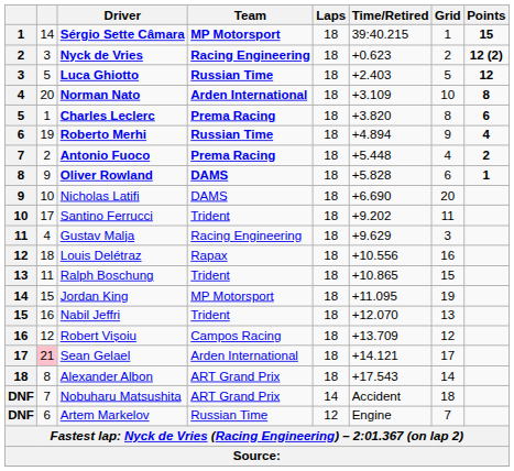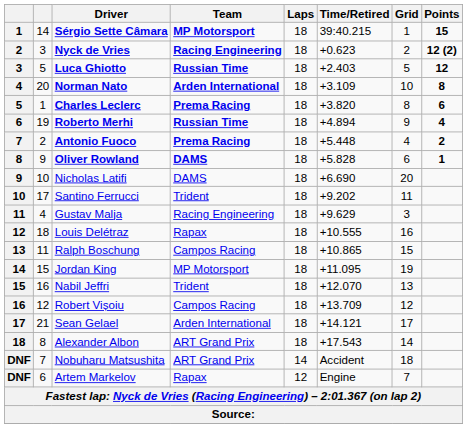 <table class="wikitable" style="font-size:85%">
 <tr>
 <th scope="col"></th>
 <th scope="col"></th>
 <th scope="col">Driver</th>
 <th scope="col">Team</th>
 <th scope="col">Laps</th>
 <th scope="col">Time/Retired</th>
 <th scope="col">Grid</th>
 <th scope="col">Points</th>
 </tr>
 <tr>
 <th scope="row">1</th>
 <td align="center">14</td>
 <td> <strong><a href='#'>Sérgio Sette Câmara</a></strong></td>
 <td><strong><a href='#'>MP Motorsport</a></strong></td>
 <td align="center">18</td>
 <td>39:40.215</td>
 <td align="center">1</td>
 <td align="center"><strong>15</strong></td>
 </tr>
 <tr>
 <th scope="row">2</th>
 <td align="center">3</td>
 <td> <strong><a href='#'>Nyck de Vries</a></strong></td>
 <td><strong><a href='#'>Racing Engineering</a></strong></td>
 <td align="center">18</td>
 <td>+0.623</td>
 <td align="center">2</td>
 <td align="center"><strong>12 (2)</strong></td>
 </tr>
 <tr>
 <th scope="row">3</th>
 <td align="center">5</td>
 <td> <strong><a href='#'>Luca Ghiotto</a></strong></td>
 <td><strong><a href='#'>Russian Time</a></strong></td>
 <td align="center">18</td>
 <td>+2.403</td>
 <td align="center">5</td>
 <td align="center"><strong>12</strong></td>
 </tr>
 <tr>
 <th scope="row">4</th>
 <td align="center">20</td>
 <td> <strong><a href='#'>Norman Nato</a></strong></td>
 <td><strong><a href='#'>Arden International</a></strong></td>
 <td align="center">18</td>
 <td>+3.109</td>
 <td align="center">10</td>
 <td align="center"><strong>8</strong></td>
 </tr>
 <tr>
 <th scope="row">5</th>
 <td align="center">1</td>
 <td> <strong><a href='#'>Charles Leclerc</a></strong></td>
 <td><strong><a href='#'>Prema Racing</a></strong></td>
 <td align="center">18</td>
 <td>+3.820</td>
 <td align="center">8</td>
 <td align="center"><strong>6</strong></td>
 </tr>
 <tr>
 <th scope="row">6</th>
 <td align="center">19</td>
 <td> <strong><a href='#'>Roberto Merhi</a></strong></td>
 <td><strong><a href='#'>Russian Time</a></strong></td>
 <td align="center">18</td>
 <td>+4.894</td>
 <td align="center">9</td>
 <td align="center"><strong>4</strong></td>
 </tr>
 <tr>
 <th scope="row">7</th>
 <td align="center">2</td>
 <td> <strong><a href='#'>Antonio Fuoco</a></strong></td>
 <td><strong><a href='#'>Prema Racing</a></strong></td>
 <td align="center">18</td>
 <td>+5.448</td>
 <td align="center">4</td>
 <td align="center"><strong>2</strong></td>
 </tr>
 <tr>
 <th scope="row">8</th>
 <td align="center">9</td>
 <td> <strong><a href='#'>Oliver Rowland</a></strong></td>
 <td><strong><a href='#'>DAMS</a></strong></td>
 <td align="center">18</td>
 <td>+5.828</td>
 <td align="center">6</td>
 <td align="center"><strong>1</strong></td>
 </tr>
 <tr>
 <th scope="row">9</th>
 <td align="center">10</td>
 <td> <a href='#'>Nicholas Latifi</a></td>
 <td><a href='#'>DAMS</a></td>
 <td align="center">18</td>
 <td>+6.690</td>
 <td align="center">20</td>
 <td></td>
 </tr>
 <tr>
 <th scope="row">10</th>
 <td align="center">17</td>
 <td> <a href='#'>Santino Ferrucci</a></td>
 <td><a href='#'>Trident</a></td>
 <td align="center">18</td>
 <td>+9.202</td>
 <td align="center">11</td>
 <td></td>
 </tr>
 <tr>
 <th scope="row">11</th>
 <td align="center">4</td>
 <td> <a href='#'>Gustav Malja</a></td>
 <td><a href='#'>Racing Engineering</a></td>
 <td align="center">18</td>
 <td>+9.629</td>
 <td align="center">3</td>
 <td></td>
 </tr>
 <tr>
 <th scope="row">12</th>
 <td align="center">18</td>
 <td> <a href='#'>Louis Delétraz</a></td>
 <td><a href='#'>Rapax</a></td>
 <td align="center">18</td>
-<td>+10.556</td>
+<td>+10.555</td>
 <td align="center">16</td>
 <td></td>
 </tr>
 <tr>
 <th scope="row">13</th>
 <td align="center">11</td>
 <td> <a href='#'>Ralph Boschung</a></td>
-<td><a href='#'>Trident</a></td>
+<td><a href='#'>Campos Racing</a></td>
 <td align="center">18</td>
 <td>+10.865</td>
 <td align="center">15</td>
 <td></td>
 </tr>
 <tr>
 <th scope="row">14</th>
 <td align="center">15</td>
 <td> <a href='#'>Jordan King</a></td>
 <td><a href='#'>MP Motorsport</a></td>
 <td align="center">18</td>
 <td>+11.095</td>
 <td align="center">19</td>
 <td></td>
 </tr>
 <tr>
 <th scope="row">15</th>
 <td align="center">16</td>
 <td> <a href='#'>Nabil Jeffri</a></td>
 <td><a href='#'>Trident</a></td>
 <td align="center">18</td>
 <td>+12.070</td>
 <td align="center">13</td>
 <td></td>
 </tr>
 <tr>
 <th scope="row">16</th>
 <td align="center">12</td>
 <td> <a href='#'>Robert Vișoiu</a></td>
 <td><a href='#'>Campos Racing</a></td>
 <td align="center">18</td>
 <td>+13.709</td>
 <td align="center">12</td>
 <td></td>
 </tr>
 <tr>
 <th scope="row">17</th>
-<td align="center" style="background: pink;">21</td>
+<td align="center">21</td>
 <td> <a href='#'>Sean Gelael</a></td>
 <td><a href='#'>Arden International</a></td>
 <td align="center">18</td>
 <td>+14.121</td>
 <td align="center">17</td>
 <td></td>
 </tr>
 <tr>
 <th scope="row">18</th>
 <td align="center">8</td>
 <td> <a href='#'>Alexander Albon</a></td>
 <td><a href='#'>ART Grand Prix</a></td>
 <td align="center">18</td>
 <td>+17.543</td>
 <td align="center">14</td>
 <td></td>
 </tr>
 <tr>
 <th scope="row">DNF</th>
 <td align="center">7</td>
 <td> <a href='#'>Nobuharu Matsushita</a></td>
 <td><a href='#'>ART Grand Prix</a></td>
 <td align="center">14</td>
 <td>Accident</td>
 <td align="center">18</td>
 <td></td>
 </tr>
 <tr>
 <th scope="row">DNF</th>
 <td align="center">6</td>
 <td> <a href='#'>Artem Markelov</a></td>
-<td><a href='#'>Russian Time</a></td>
+<td><a href='#'>Rapax</a></td>
 <td align="center">12</td>
 <td>Engine</td>
 <td align="center">7</td>
 <td></td>
 </tr>
 <tr>
 <th colspan="8" align="center"><em>Fastest lap:  <a href='#'>Nyck de Vries</a> (<a href='#'>Racing Engineering</a>) – 2:01.367 (on lap 2)</em></th>
 </tr>
 <tr>
 <th colspan="8">Source:</th>
 </tr>
 <tr>
 </tr>
 </table>
